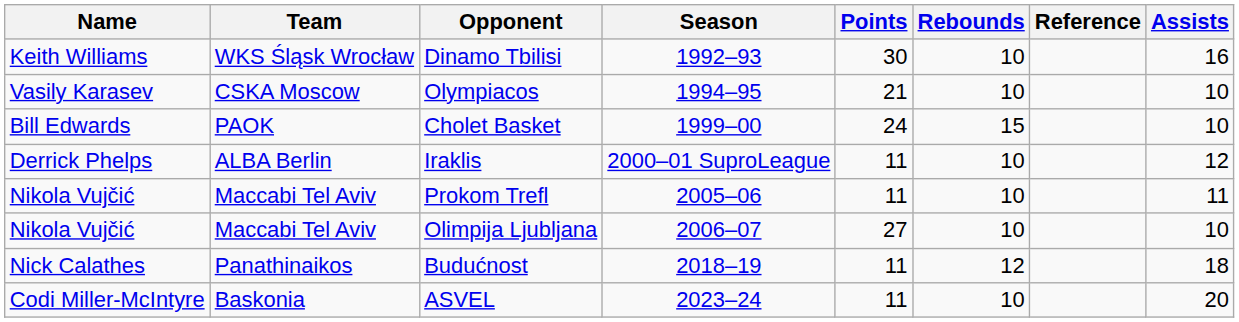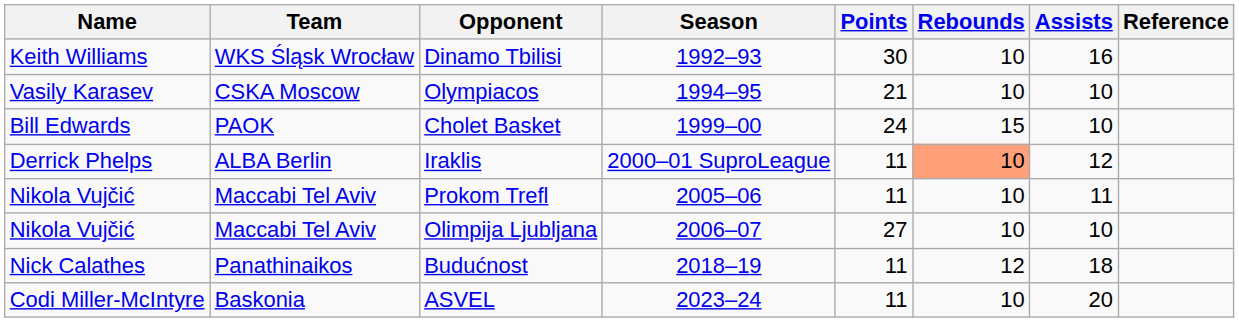 <table class="wikitable sortable">
 <tr>
 <th>Name</th>
 <th>Team</th>
 <th>Opponent</th>
 <th>Season</th>
 <th><a href='#'>Points</a></th>
 <th><a href='#'>Rebounds</a></th>
+<th><a href='#'>Assists</a></th>
 <th>Reference</th>
-<th><a href='#'>Assists</a></th>
 </tr>
 <tr>
 <td> <a href='#'>Keith Williams</a></td>
 <td> <a href='#'>WKS Śląsk Wrocław</a></td>
 <td> <a href='#'>Dinamo Tbilisi</a></td>
 <td align=center><a href='#'>1992–93</a></td>
 <td align=right>30</td>
 <td align=right>10</td>
+<td align=right>16</td>
 <td align=center></td>
-<td align=right>16</td>
 </tr>
 <tr>
 <td> <a href='#'>Vasily Karasev</a></td>
 <td> <a href='#'>CSKA Moscow</a></td>
 <td> <a href='#'>Olympiacos</a></td>
 <td align=center><a href='#'>1994–95</a></td>
 <td align=right>21</td>
 <td align=right>10</td>
+<td align=right>10</td>
 <td align=center></td>
-<td align=right>10</td>
 </tr>
 <tr>
 <td> <a href='#'>Bill Edwards</a></td>
 <td> <a href='#'>PAOK</a></td>
 <td> <a href='#'>Cholet Basket</a></td>
 <td align=center><a href='#'>1999–00</a></td>
 <td align=right>24</td>
 <td align=right>15</td>
+<td align=right>10</td>
 <td align=center></td>
-<td align=right>10</td>
 </tr>
 <tr>
 <td> <a href='#'>Derrick Phelps</a></td>
 <td> <a href='#'>ALBA Berlin</a></td>
 <td> <a href='#'>Iraklis</a></td>
 <td align=center><a href='#'>2000–01 SuproLeague</a></td>
 <td align=right>11</td>
-<td align=right>10</td>
+<td align=right style="background: lightsalmon;">10</td>
+<td align=right>12</td>
 <td align=center></td>
-<td align=right>12</td>
 </tr>
 <tr>
 <td> <a href='#'>Nikola Vujčić</a></td>
 <td> <a href='#'>Maccabi Tel Aviv</a></td>
 <td> <a href='#'>Prokom Trefl</a></td>
 <td align=center><a href='#'>2005–06</a></td>
 <td align=right>11</td>
 <td align=right>10</td>
+<td align=right>11</td>
 <td align=center></td>
-<td align=right>11</td>
 </tr>
 <tr>
 <td> <a href='#'>Nikola Vujčić</a></td>
 <td> <a href='#'>Maccabi Tel Aviv</a></td>
 <td> <a href='#'>Olimpija Ljubljana</a></td>
 <td align=center><a href='#'>2006–07</a></td>
 <td align=right>27</td>
 <td align=right>10</td>
+<td align=right>10</td>
 <td align=center></td>
-<td align=right>10</td>
 </tr>
 <tr>
 <td> <a href='#'>Nick Calathes</a></td>
 <td> <a href='#'>Panathinaikos</a></td>
 <td> <a href='#'>Budućnost</a></td>
 <td align=center><a href='#'>2018–19</a></td>
 <td align=right>11</td>
 <td align=right>12</td>
+<td align=right>18</td>
 <td align=center></td>
-<td align=right>18</td>
 </tr>
 <tr>
 <td> <a href='#'>Codi Miller-McIntyre</a></td>
 <td> <a href='#'>Baskonia</a></td>
 <td> <a href='#'>ASVEL</a></td>
 <td align=center><a href='#'>2023–24</a></td>
 <td align=right>11</td>
 <td align=right>10</td>
+<td align=right>20</td>
 <td align=center></td>
-<td align=right>20</td>
 </tr>
 </table>
